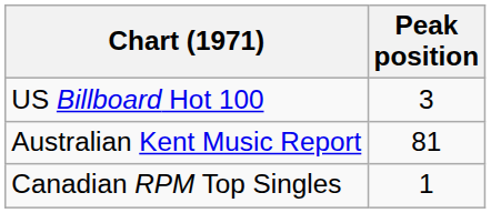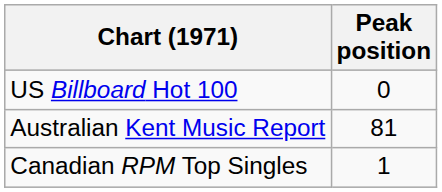 <table class="wikitable">
 <tr>
 <th>Chart (1971)</th>
 <th>Peak<br>position</th>
 </tr>
 <tr>
 <td>US <a href='#'><em>Billboard</em> Hot 100</a></td>
-<td style="text-align:center;">3</td>
+<td style="text-align:center;">0</td>
 </tr>
 <tr>
 <td>Australian <a href='#'>Kent Music Report</a></td>
 <td style="text-align:center;">81</td>
 </tr>
 <tr>
 <td>Canadian <em>RPM</em> Top Singles</td>
 <td style="text-align:center;">1</td>
 </tr>
 </table>
